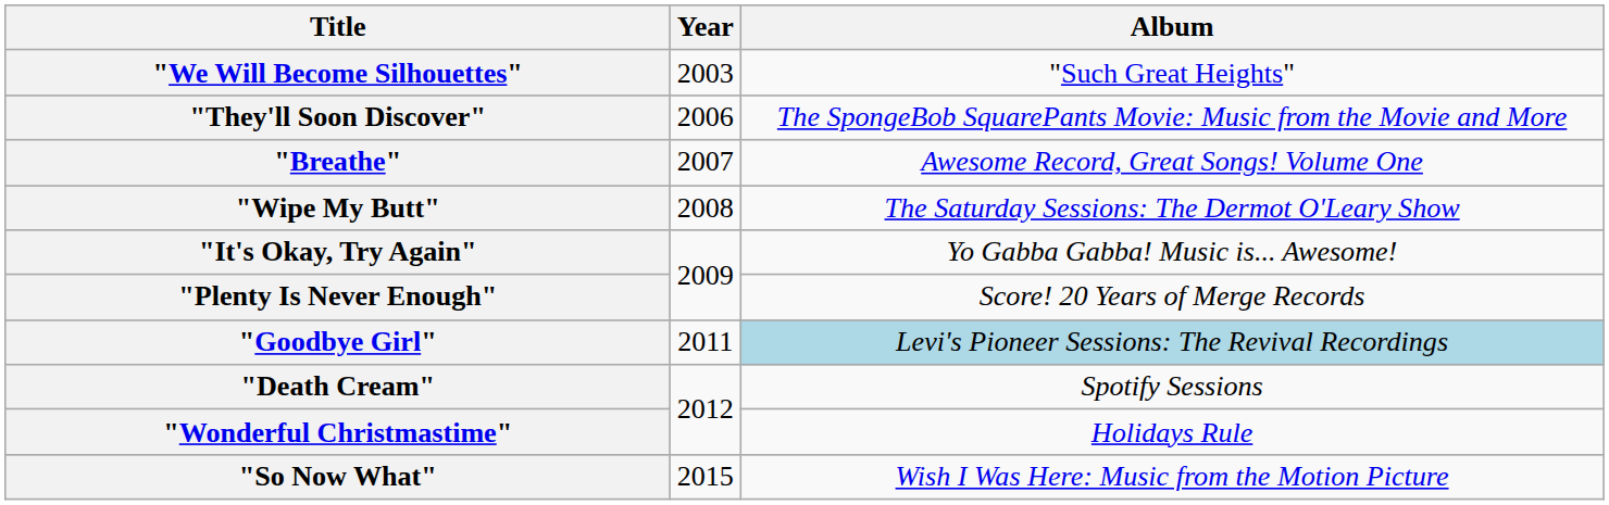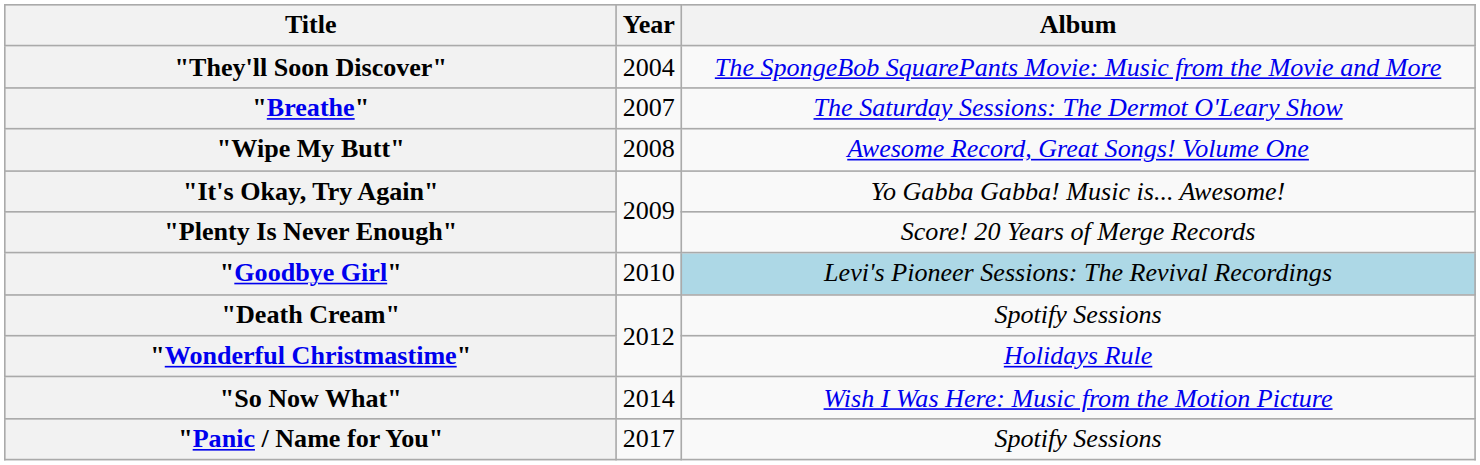 <table class="wikitable plainrowheaders" style="text-align:center;" border="1">
 <tr>
 <th scope="col" style="width:23em;">Title</th>
 <th scope="col">Year</th>
 <th scope="col" style="width:30em;">Album</th>
 </tr>
 <tr>
-<th scope="row">"<a href='#'>We Will Become Silhouettes</a>"</th>
-<td>2003</td>
-<td>"<a href='#'>Such Great Heights</a>"</td>
-</tr>
-<tr>
 <th scope="row">"They'll Soon Discover"</th>
-<td>2006</td>
+<td>2004</td>
 <td><em><a href='#'> The SpongeBob SquarePants Movie: Music from the Movie and More</a></em></td>
 </tr>
 <tr>
 <th scope="row">"<a href='#'>Breathe</a>"</th>
 <td>2007</td>
-<td><em><a href='#'>Awesome Record, Great Songs! Volume One</a></em></td>
+<td><em><a href='#'>The Saturday Sessions: The Dermot O'Leary Show</a></em></td>
 </tr>
 <tr>
 <th scope="row">"Wipe My Butt"</th>
 <td>2008</td>
-<td><em><a href='#'>The Saturday Sessions: The Dermot O'Leary Show</a></em></td>
+<td><em><a href='#'>Awesome Record, Great Songs! Volume One</a></em></td>
 </tr>
 <tr>
 <th scope="row">"It's Okay, Try Again"</th>
 <td rowspan="2">2009</td>
 <td><em>Yo Gabba Gabba! Music is... Awesome!</em></td>
 </tr>
 <tr>
 <th scope="row">"Plenty Is Never Enough"</th>
 <td><em>Score! 20 Years of Merge Records</em></td>
 </tr>
 <tr>
 <th scope="row">"<a href='#'>Goodbye Girl</a>"</th>
-<td>2011</td>
+<td>2010</td>
 <td style="background: lightblue;"><em>Levi's Pioneer Sessions: The Revival Recordings</em></td>
 </tr>
 <tr>
 <th scope="row">"Death Cream"</th>
 <td rowspan="2">2012</td>
 <td><em>Spotify Sessions</em></td>
 </tr>
 <tr>
 <th scope="row">"<a href='#'>Wonderful Christmastime</a>"</th>
 <td><em><a href='#'>Holidays Rule</a></em></td>
 </tr>
 <tr>
 <th scope="row">"So Now What"</th>
-<td>2015</td>
+<td>2014</td>
 <td><em><a href='#'>Wish I Was Here: Music from the Motion Picture</a></em></td>
 </tr>
+<tr>
+<th scope="row">"<a href='#'>Panic</a> / Name for You"</th>
+<td>2017</td>
+<td><em>Spotify Sessions</em></td>
+</tr>
 </table>
